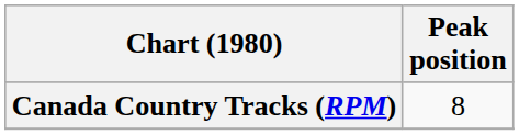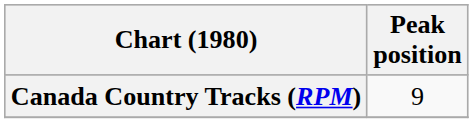 <table class="wikitable sortable plainrowheaders" style="text-align:center">
 <tr>
 <th scope="col">Chart (1980)</th>
 <th scope="col">Peak<br>position</th>
 </tr>
 <tr>
 <th scope="row">Canada Country Tracks (<em><a href='#'>RPM</a></em>)</th>
-<td align="center">8</td>
+<td align="center">9</td>
 </tr>
 <tr>
 </tr>
 </table>
